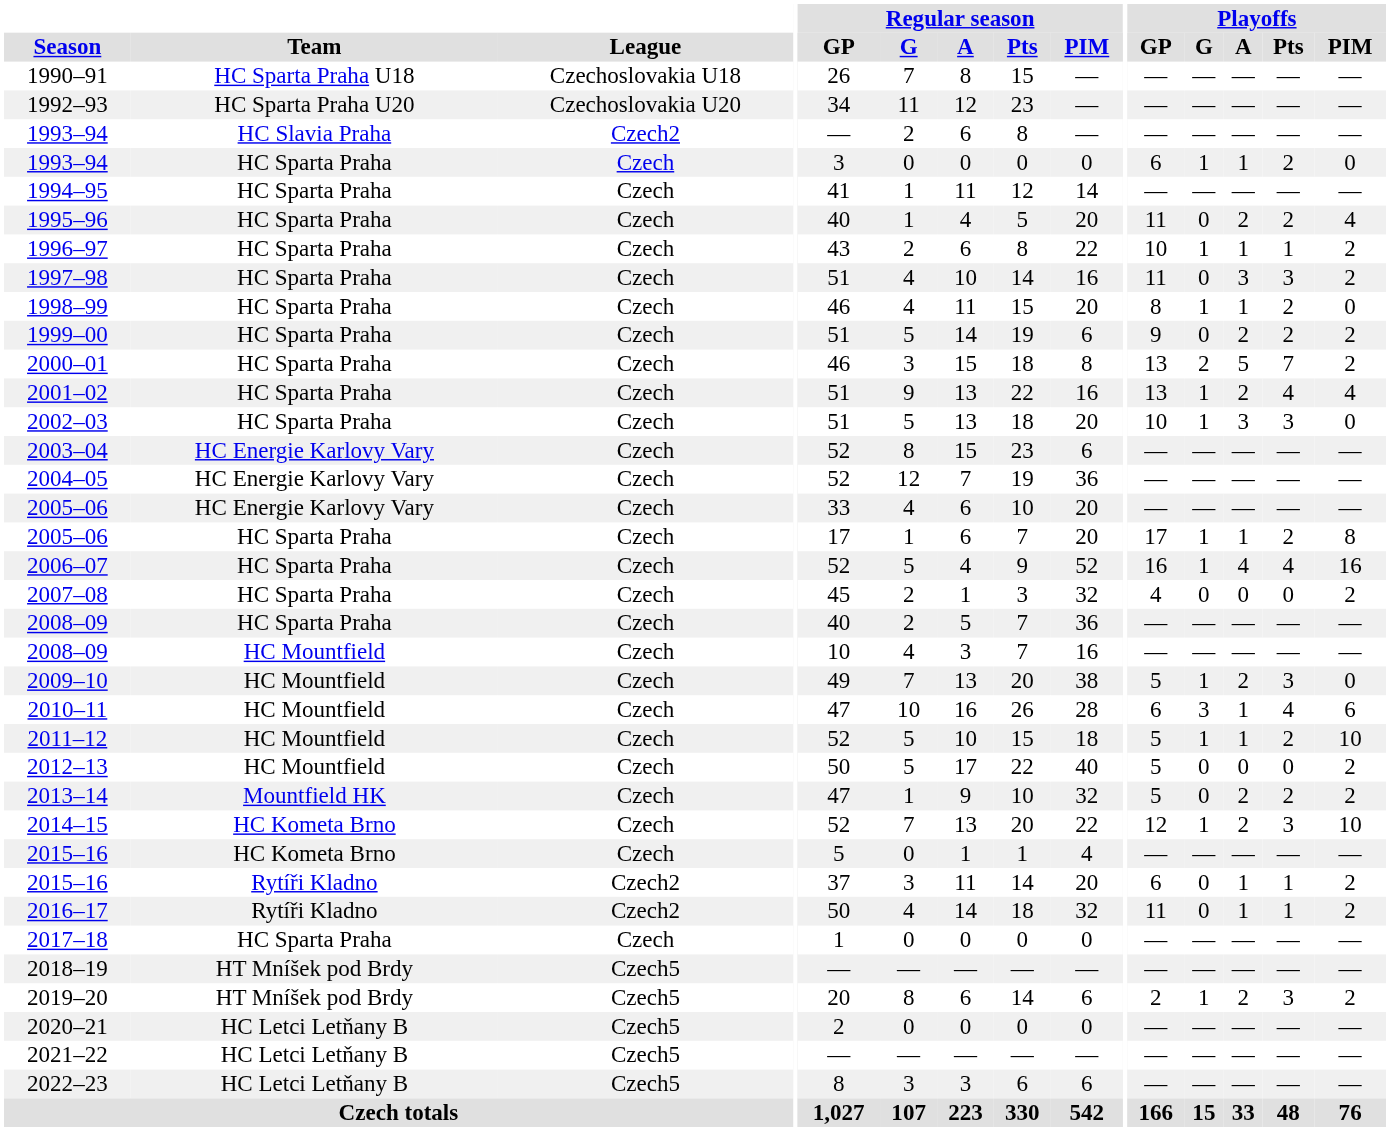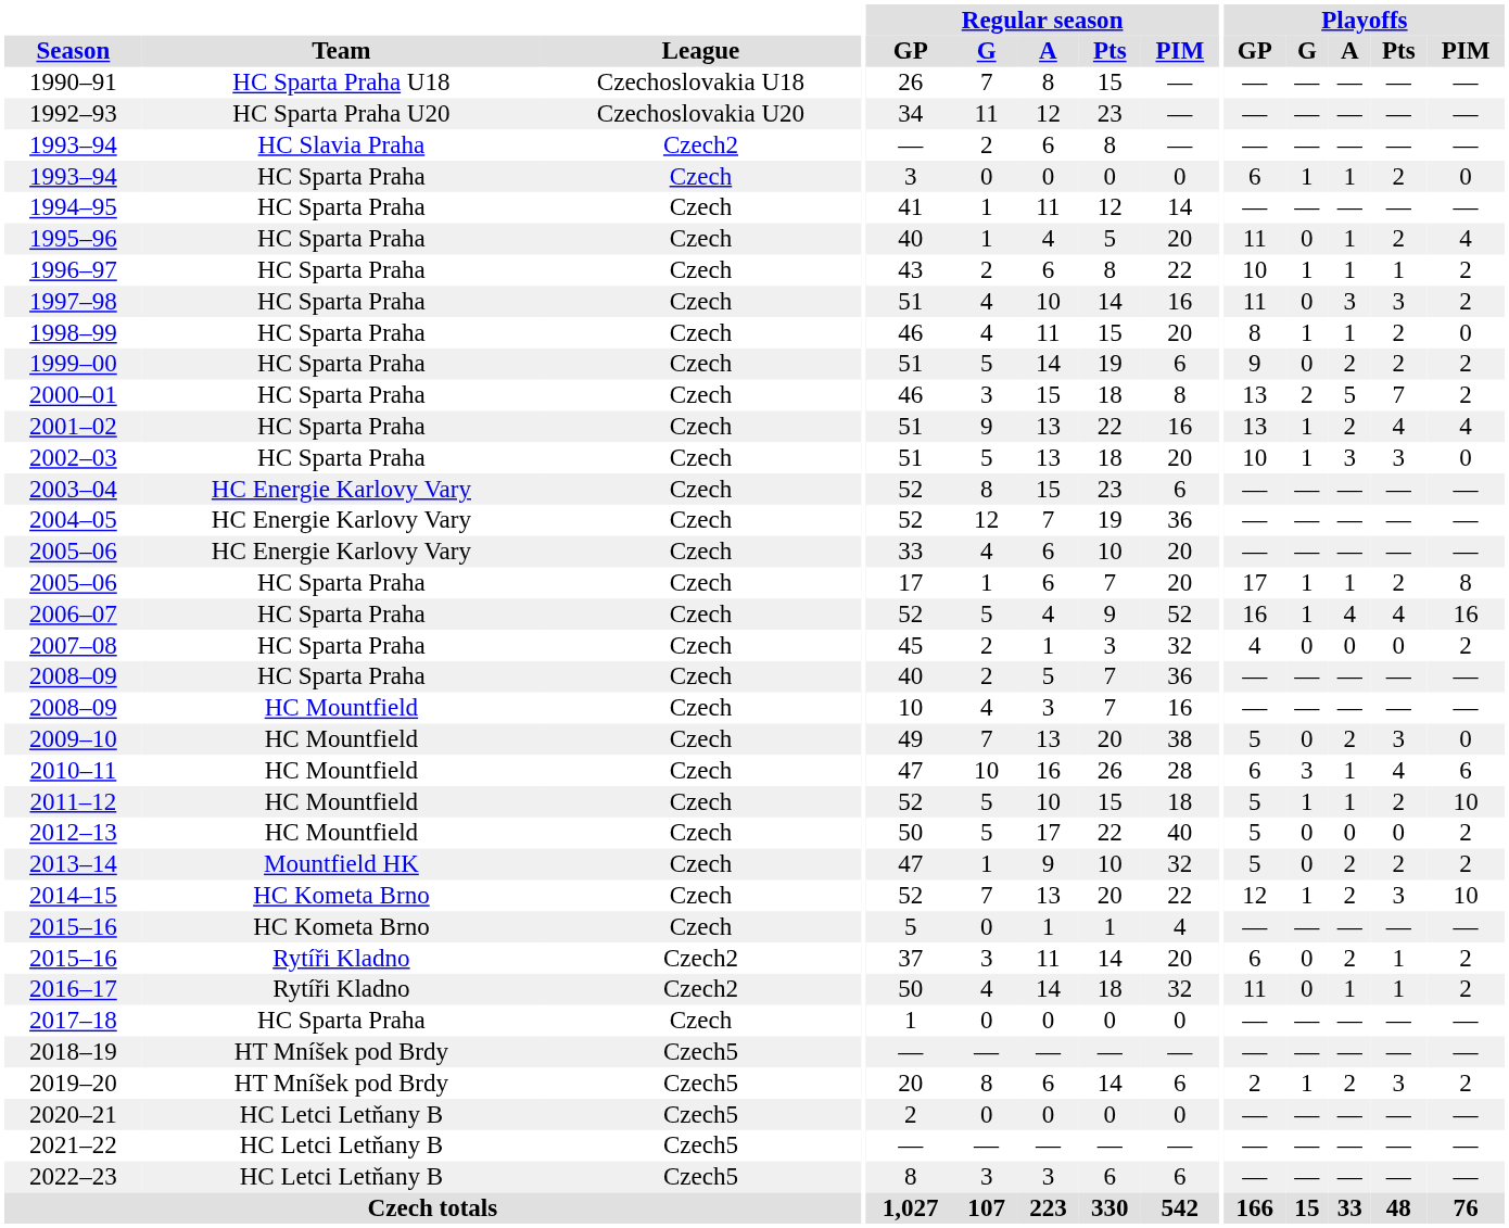 <table border="0" cellpadding="1" cellspacing="0" style="text-align:center; width:60em">
 <tr bgcolor="#e0e0e0">
 <th colspan="3" bgcolor="#ffffff"></th>
 <th rowspan="99" bgcolor="#ffffff"></th>
 <th colspan="5"><a href='#'>Regular season</a></th>
 <th rowspan="99" bgcolor="#ffffff"></th>
 <th colspan="5"><a href='#'>Playoffs</a></th>
 </tr>
 <tr bgcolor="#e0e0e0">
 <th><a href='#'>Season</a></th>
 <th>Team</th>
 <th>League</th>
 <th>GP</th>
 <th><a href='#'>G</a></th>
 <th><a href='#'>A</a></th>
 <th><a href='#'>Pts</a></th>
 <th><a href='#'>PIM</a></th>
 <th>GP</th>
 <th>G</th>
 <th>A</th>
 <th>Pts</th>
 <th>PIM</th>
 </tr>
 <tr>
 <td>1990–91</td>
 <td><a href='#'>HC Sparta Praha</a> U18</td>
 <td>Czechoslovakia U18</td>
 <td>26</td>
 <td>7</td>
 <td>8</td>
 <td>15</td>
 <td>—</td>
 <td>—</td>
 <td>—</td>
 <td>—</td>
 <td>—</td>
 <td>—</td>
 </tr>
 <tr bgcolor="#f0f0f0">
 <td>1992–93</td>
 <td>HC Sparta Praha U20</td>
 <td>Czechoslovakia U20</td>
 <td>34</td>
 <td>11</td>
 <td>12</td>
 <td>23</td>
 <td>—</td>
 <td>—</td>
 <td>—</td>
 <td>—</td>
 <td>—</td>
 <td>—</td>
 </tr>
 <tr>
 <td><a href='#'>1993–94</a></td>
 <td><a href='#'>HC Slavia Praha</a></td>
 <td><a href='#'>Czech2</a></td>
 <td>—</td>
 <td>2</td>
 <td>6</td>
 <td>8</td>
 <td>—</td>
 <td>—</td>
 <td>—</td>
 <td>—</td>
 <td>—</td>
 <td>—</td>
 </tr>
 <tr bgcolor="#f0f0f0">
 <td><a href='#'>1993–94</a></td>
 <td>HC Sparta Praha</td>
 <td><a href='#'>Czech</a></td>
 <td>3</td>
 <td>0</td>
 <td>0</td>
 <td>0</td>
 <td>0</td>
 <td>6</td>
 <td>1</td>
 <td>1</td>
 <td>2</td>
 <td>0</td>
 </tr>
 <tr>
 <td><a href='#'>1994–95</a></td>
 <td>HC Sparta Praha</td>
 <td>Czech</td>
 <td>41</td>
 <td>1</td>
 <td>11</td>
 <td>12</td>
 <td>14</td>
 <td>—</td>
 <td>—</td>
 <td>—</td>
 <td>—</td>
 <td>—</td>
 </tr>
 <tr bgcolor="#f0f0f0">
 <td><a href='#'>1995–96</a></td>
 <td>HC Sparta Praha</td>
 <td>Czech</td>
 <td>40</td>
 <td>1</td>
 <td>4</td>
 <td>5</td>
 <td>20</td>
 <td>11</td>
 <td>0</td>
-<td>2</td>
+<td>1</td>
 <td>2</td>
 <td>4</td>
 </tr>
 <tr>
 <td><a href='#'>1996–97</a></td>
 <td>HC Sparta Praha</td>
 <td>Czech</td>
 <td>43</td>
 <td>2</td>
 <td>6</td>
 <td>8</td>
 <td>22</td>
 <td>10</td>
 <td>1</td>
 <td>1</td>
 <td>1</td>
 <td>2</td>
 </tr>
 <tr bgcolor="#f0f0f0">
 <td><a href='#'>1997–98</a></td>
 <td>HC Sparta Praha</td>
 <td>Czech</td>
 <td>51</td>
 <td>4</td>
 <td>10</td>
 <td>14</td>
 <td>16</td>
 <td>11</td>
 <td>0</td>
 <td>3</td>
 <td>3</td>
 <td>2</td>
 </tr>
 <tr>
 <td><a href='#'>1998–99</a></td>
 <td>HC Sparta Praha</td>
 <td>Czech</td>
 <td>46</td>
 <td>4</td>
 <td>11</td>
 <td>15</td>
 <td>20</td>
 <td>8</td>
 <td>1</td>
 <td>1</td>
 <td>2</td>
 <td>0</td>
 </tr>
 <tr bgcolor="#f0f0f0">
 <td><a href='#'>1999–00</a></td>
 <td>HC Sparta Praha</td>
 <td>Czech</td>
 <td>51</td>
 <td>5</td>
 <td>14</td>
 <td>19</td>
 <td>6</td>
 <td>9</td>
 <td>0</td>
 <td>2</td>
 <td>2</td>
 <td>2</td>
 </tr>
 <tr>
 <td><a href='#'>2000–01</a></td>
 <td>HC Sparta Praha</td>
 <td>Czech</td>
 <td>46</td>
 <td>3</td>
 <td>15</td>
 <td>18</td>
 <td>8</td>
 <td>13</td>
 <td>2</td>
 <td>5</td>
 <td>7</td>
 <td>2</td>
 </tr>
 <tr bgcolor="#f0f0f0">
 <td><a href='#'>2001–02</a></td>
 <td>HC Sparta Praha</td>
 <td>Czech</td>
 <td>51</td>
 <td>9</td>
 <td>13</td>
 <td>22</td>
 <td>16</td>
 <td>13</td>
 <td>1</td>
 <td>2</td>
 <td>4</td>
 <td>4</td>
 </tr>
 <tr>
 <td><a href='#'>2002–03</a></td>
 <td>HC Sparta Praha</td>
 <td>Czech</td>
 <td>51</td>
 <td>5</td>
 <td>13</td>
 <td>18</td>
 <td>20</td>
 <td>10</td>
 <td>1</td>
 <td>3</td>
 <td>3</td>
 <td>0</td>
 </tr>
 <tr bgcolor="#f0f0f0">
 <td><a href='#'>2003–04</a></td>
 <td><a href='#'>HC Energie Karlovy Vary</a></td>
 <td>Czech</td>
 <td>52</td>
 <td>8</td>
 <td>15</td>
 <td>23</td>
 <td>6</td>
 <td>—</td>
 <td>—</td>
 <td>—</td>
 <td>—</td>
 <td>—</td>
 </tr>
 <tr>
 <td><a href='#'>2004–05</a></td>
 <td>HC Energie Karlovy Vary</td>
 <td>Czech</td>
 <td>52</td>
 <td>12</td>
 <td>7</td>
 <td>19</td>
 <td>36</td>
 <td>—</td>
 <td>—</td>
 <td>—</td>
 <td>—</td>
 <td>—</td>
 </tr>
 <tr bgcolor="#f0f0f0">
 <td><a href='#'>2005–06</a></td>
 <td>HC Energie Karlovy Vary</td>
 <td>Czech</td>
 <td>33</td>
 <td>4</td>
 <td>6</td>
 <td>10</td>
 <td>20</td>
 <td>—</td>
 <td>—</td>
 <td>—</td>
 <td>—</td>
 <td>—</td>
 </tr>
 <tr>
 <td><a href='#'>2005–06</a></td>
 <td>HC Sparta Praha</td>
 <td>Czech</td>
 <td>17</td>
 <td>1</td>
 <td>6</td>
 <td>7</td>
 <td>20</td>
 <td>17</td>
 <td>1</td>
 <td>1</td>
 <td>2</td>
 <td>8</td>
 </tr>
 <tr bgcolor="#f0f0f0">
 <td><a href='#'>2006–07</a></td>
 <td>HC Sparta Praha</td>
 <td>Czech</td>
 <td>52</td>
 <td>5</td>
 <td>4</td>
 <td>9</td>
 <td>52</td>
 <td>16</td>
 <td>1</td>
 <td>4</td>
 <td>4</td>
 <td>16</td>
 </tr>
 <tr>
 <td><a href='#'>2007–08</a></td>
 <td>HC Sparta Praha</td>
 <td>Czech</td>
 <td>45</td>
 <td>2</td>
 <td>1</td>
 <td>3</td>
 <td>32</td>
 <td>4</td>
 <td>0</td>
 <td>0</td>
 <td>0</td>
 <td>2</td>
 </tr>
 <tr bgcolor="#f0f0f0">
 <td><a href='#'>2008–09</a></td>
 <td>HC Sparta Praha</td>
 <td>Czech</td>
 <td>40</td>
 <td>2</td>
 <td>5</td>
 <td>7</td>
 <td>36</td>
 <td>—</td>
 <td>—</td>
 <td>—</td>
 <td>—</td>
 <td>—</td>
 </tr>
 <tr>
 <td><a href='#'>2008–09</a></td>
 <td><a href='#'>HC Mountfield</a></td>
 <td>Czech</td>
 <td>10</td>
 <td>4</td>
 <td>3</td>
 <td>7</td>
 <td>16</td>
 <td>—</td>
 <td>—</td>
 <td>—</td>
 <td>—</td>
 <td>—</td>
 </tr>
 <tr bgcolor="#f0f0f0">
 <td><a href='#'>2009–10</a></td>
 <td>HC Mountfield</td>
 <td>Czech</td>
 <td>49</td>
 <td>7</td>
 <td>13</td>
 <td>20</td>
 <td>38</td>
 <td>5</td>
-<td>1</td>
+<td>0</td>
 <td>2</td>
 <td>3</td>
 <td>0</td>
 </tr>
 <tr>
 <td><a href='#'>2010–11</a></td>
 <td>HC Mountfield</td>
 <td>Czech</td>
 <td>47</td>
 <td>10</td>
 <td>16</td>
 <td>26</td>
 <td>28</td>
 <td>6</td>
 <td>3</td>
 <td>1</td>
 <td>4</td>
 <td>6</td>
 </tr>
 <tr bgcolor="#f0f0f0">
 <td><a href='#'>2011–12</a></td>
 <td>HC Mountfield</td>
 <td>Czech</td>
 <td>52</td>
 <td>5</td>
 <td>10</td>
 <td>15</td>
 <td>18</td>
 <td>5</td>
 <td>1</td>
 <td>1</td>
 <td>2</td>
 <td>10</td>
 </tr>
 <tr>
 <td><a href='#'>2012–13</a></td>
 <td>HC Mountfield</td>
 <td>Czech</td>
 <td>50</td>
 <td>5</td>
 <td>17</td>
 <td>22</td>
 <td>40</td>
 <td>5</td>
 <td>0</td>
 <td>0</td>
 <td>0</td>
 <td>2</td>
 </tr>
 <tr bgcolor="#f0f0f0">
 <td><a href='#'>2013–14</a></td>
 <td><a href='#'>Mountfield HK</a></td>
 <td>Czech</td>
 <td>47</td>
 <td>1</td>
 <td>9</td>
 <td>10</td>
 <td>32</td>
 <td>5</td>
 <td>0</td>
 <td>2</td>
 <td>2</td>
 <td>2</td>
 </tr>
 <tr>
 <td><a href='#'>2014–15</a></td>
 <td><a href='#'>HC Kometa Brno</a></td>
 <td>Czech</td>
 <td>52</td>
 <td>7</td>
 <td>13</td>
 <td>20</td>
 <td>22</td>
 <td>12</td>
 <td>1</td>
 <td>2</td>
 <td>3</td>
 <td>10</td>
 </tr>
 <tr bgcolor="#f0f0f0">
 <td><a href='#'>2015–16</a></td>
 <td>HC Kometa Brno</td>
 <td>Czech</td>
 <td>5</td>
 <td>0</td>
 <td>1</td>
 <td>1</td>
 <td>4</td>
 <td>—</td>
 <td>—</td>
 <td>—</td>
 <td>—</td>
 <td>—</td>
 </tr>
 <tr>
 <td><a href='#'>2015–16</a></td>
 <td><a href='#'>Rytíři Kladno</a></td>
 <td>Czech2</td>
 <td>37</td>
 <td>3</td>
 <td>11</td>
 <td>14</td>
 <td>20</td>
 <td>6</td>
 <td>0</td>
-<td>1</td>
+<td>2</td>
 <td>1</td>
 <td>2</td>
 </tr>
 <tr bgcolor="#f0f0f0">
 <td><a href='#'>2016–17</a></td>
 <td>Rytíři Kladno</td>
 <td>Czech2</td>
 <td>50</td>
 <td>4</td>
 <td>14</td>
 <td>18</td>
 <td>32</td>
 <td>11</td>
 <td>0</td>
 <td>1</td>
 <td>1</td>
 <td>2</td>
 </tr>
 <tr>
 <td><a href='#'>2017–18</a></td>
 <td>HC Sparta Praha</td>
 <td>Czech</td>
 <td>1</td>
 <td>0</td>
 <td>0</td>
 <td>0</td>
 <td>0</td>
 <td>—</td>
 <td>—</td>
 <td>—</td>
 <td>—</td>
 <td>—</td>
 </tr>
 <tr bgcolor="#f0f0f0">
 <td>2018–19</td>
 <td>HT Mníšek pod Brdy</td>
 <td>Czech5</td>
 <td>—</td>
 <td>—</td>
 <td>—</td>
 <td>—</td>
 <td>—</td>
 <td>—</td>
 <td>—</td>
 <td>—</td>
 <td>—</td>
 <td>—</td>
 </tr>
 <tr>
 <td>2019–20</td>
 <td>HT Mníšek pod Brdy</td>
 <td>Czech5</td>
 <td>20</td>
 <td>8</td>
 <td>6</td>
 <td>14</td>
 <td>6</td>
 <td>2</td>
 <td>1</td>
 <td>2</td>
 <td>3</td>
 <td>2</td>
 </tr>
 <tr bgcolor="#f0f0f0">
 <td>2020–21</td>
 <td>HC Letci Letňany B</td>
 <td>Czech5</td>
 <td>2</td>
 <td>0</td>
 <td>0</td>
 <td>0</td>
 <td>0</td>
 <td>—</td>
 <td>—</td>
 <td>—</td>
 <td>—</td>
 <td>—</td>
 </tr>
 <tr>
 <td>2021–22</td>
 <td>HC Letci Letňany B</td>
 <td>Czech5</td>
 <td>—</td>
 <td>—</td>
 <td>—</td>
 <td>—</td>
 <td>—</td>
 <td>—</td>
 <td>—</td>
 <td>—</td>
 <td>—</td>
 <td>—</td>
 </tr>
 <tr bgcolor="#f0f0f0">
 <td>2022–23</td>
 <td>HC Letci Letňany B</td>
 <td>Czech5</td>
 <td>8</td>
 <td>3</td>
 <td>3</td>
 <td>6</td>
 <td>6</td>
 <td>—</td>
 <td>—</td>
 <td>—</td>
 <td>—</td>
 <td>—</td>
 </tr>
 <tr>
 </tr>
 <tr ALIGN="center" bgcolor="#e0e0e0">
 <th colspan="3">Czech totals</th>
 <th ALIGN="center">1,027</th>
 <th ALIGN="center">107</th>
 <th ALIGN="center">223</th>
 <th ALIGN="center">330</th>
 <th ALIGN="center">542</th>
 <th ALIGN="center">166</th>
 <th ALIGN="center">15</th>
 <th ALIGN="center">33</th>
 <th ALIGN="center">48</th>
 <th ALIGN="center">76</th>
 </tr>
 </table>
